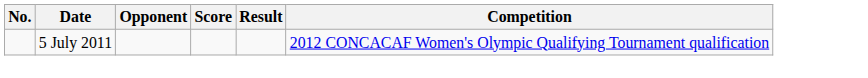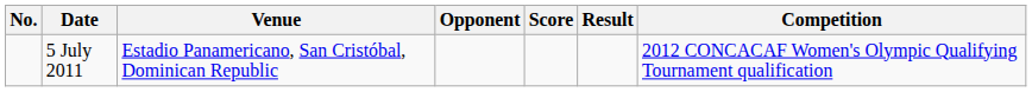 <table class="wikitable">
 <tr>
 <th>No.</th>
 <th>Date</th>
+<th>Venue</th>
 <th>Opponent</th>
 <th>Score</th>
 <th>Result</th>
 <th>Competition</th>
 </tr>
 <tr>
 <td></td>
 <td>5 July 2011</td>
+<td><a href='#'>Estadio Panamericano</a>, <a href='#'>San Cristóbal</a>, <a href='#'>Dominican Republic</a></td>
 <td></td>
 <td></td>
 <td></td>
 <td><a href='#'>2012 CONCACAF Women's Olympic Qualifying Tournament qualification</a></td>
 </tr>
 </table>
